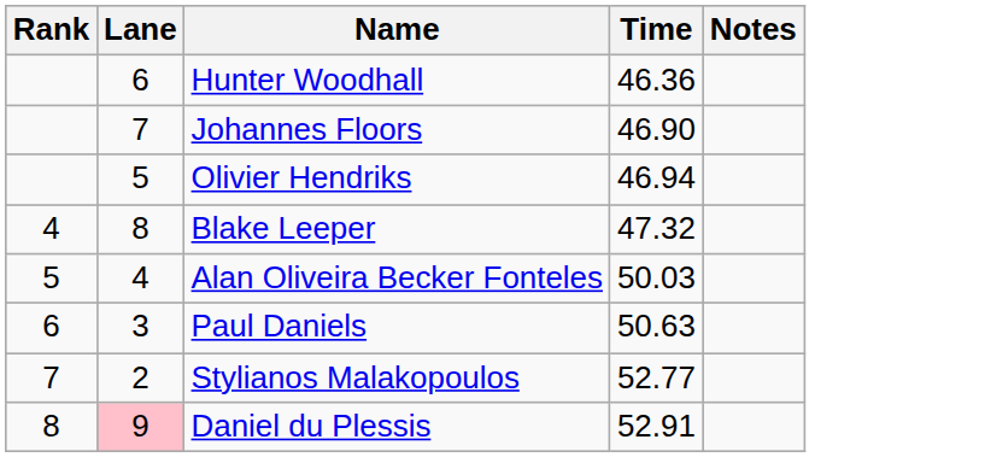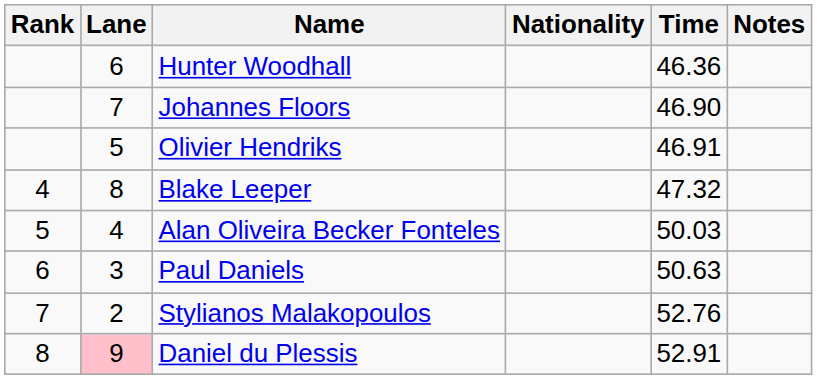 <table class="wikitable sortable" style="text-align:center">
 <tr>
 <th>Rank</th>
 <th>Lane</th>
 <th>Name</th>
+<th>Nationality</th>
 <th>Time</th>
 <th>Notes</th>
 </tr>
 <tr>
 <td></td>
 <td>6</td>
 <td align="left"><a href='#'>Hunter Woodhall</a></td>
+<td align="left"></td>
 <td>46.36</td>
 <td></td>
 </tr>
 <tr>
 <td></td>
 <td>7</td>
 <td align="left"><a href='#'>Johannes Floors</a></td>
+<td align="left"></td>
 <td>46.90</td>
 <td></td>
 </tr>
 <tr>
 <td></td>
 <td>5</td>
 <td align="left"><a href='#'>Olivier Hendriks</a></td>
-<td>46.94</td>
+<td align="left"></td>
+<td>46.91</td>
 <td></td>
 </tr>
 <tr>
 <td>4</td>
 <td>8</td>
 <td align="left"><a href='#'>Blake Leeper</a></td>
+<td align="left"></td>
 <td>47.32</td>
 <td></td>
 </tr>
 <tr>
 <td>5</td>
 <td>4</td>
 <td align="left"><a href='#'>Alan Oliveira Becker Fonteles</a></td>
+<td align="left"></td>
 <td>50.03</td>
 <td></td>
 </tr>
 <tr>
 <td>6</td>
 <td>3</td>
 <td align="left"><a href='#'>Paul Daniels</a></td>
+<td align="left"></td>
 <td>50.63</td>
 <td></td>
 </tr>
 <tr>
 <td>7</td>
 <td>2</td>
 <td align="left"><a href='#'>Stylianos Malakopoulos</a></td>
-<td>52.77</td>
+<td align="left"></td>
+<td>52.76</td>
 <td></td>
 </tr>
 <tr>
 <td>8</td>
 <td style="background: pink;">9</td>
 <td align="left"><a href='#'>Daniel du Plessis</a></td>
+<td align="left"></td>
 <td>52.91</td>
 <td></td>
 </tr>
 </table>
